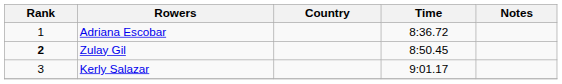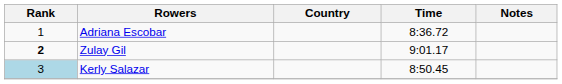 <table class="wikitable" width=60% style="text-align:center">
 <tr>
 <th>Rank</th>
 <th>Rowers</th>
 <th>Country</th>
 <th>Time</th>
 <th>Notes</th>
 </tr>
 <tr>
 <td>1</td>
 <td align=left><a href='#'>Adriana Escobar</a></td>
 <td align=left></td>
 <td>8:36.72</td>
 <td></td>
 </tr>
 <tr>
 <td><strong>2</strong></td>
 <td align=left><a href='#'>Zulay Gil</a></td>
 <td align=left></td>
-<td>8:50.45</td>
+<td>9:01.17</td>
 <td></td>
 </tr>
 <tr>
-<td>3</td>
+<td style="background: lightblue;">3</td>
 <td align=left><a href='#'>Kerly Salazar</a></td>
 <td align=left></td>
-<td>9:01.17</td>
+<td>8:50.45</td>
 <td></td>
 </tr>
 <tr>
 </tr>
 </table>
